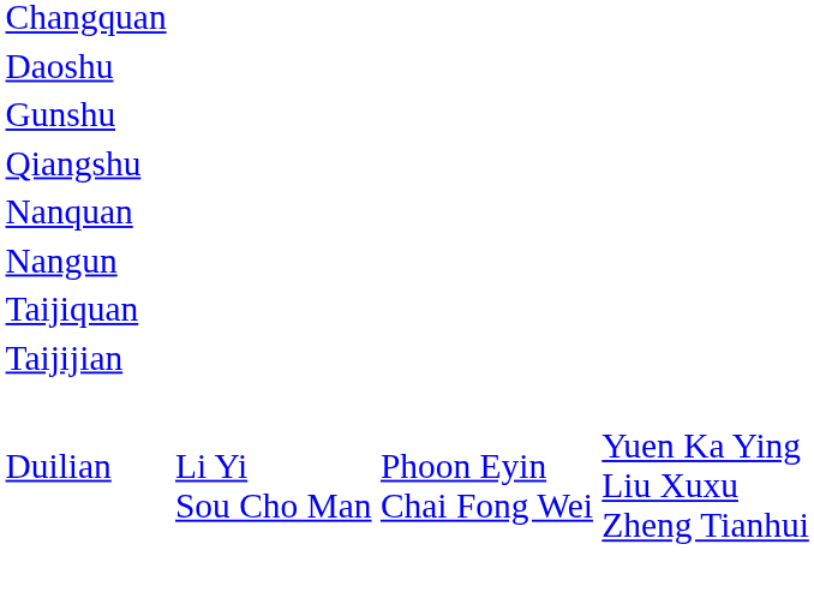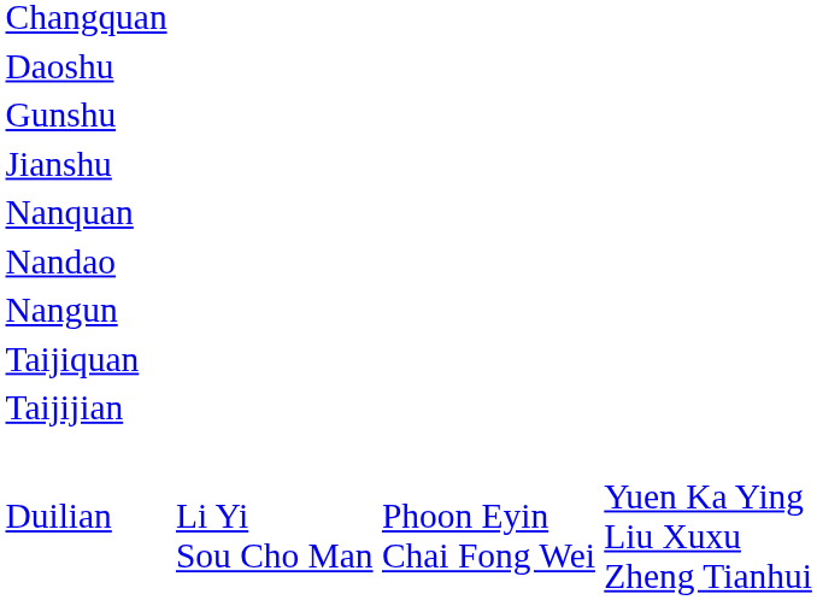 <table>
 <tr>
 <td><a href='#'>Changquan</a></td>
 <td></td>
 <td></td>
 <td></td>
 </tr>
 <tr>
 <td><a href='#'>Daoshu</a></td>
 <td></td>
 <td></td>
 <td></td>
 </tr>
 <tr>
 <td><a href='#'>Gunshu</a></td>
 <td></td>
 <td></td>
 <td></td>
 </tr>
 <tr>
-<td><a href='#'>Qiangshu</a></td>
+<td><a href='#'>Jianshu</a></td>
 <td></td>
 <td></td>
 <td></td>
 </tr>
 <tr>
 <td><a href='#'>Nanquan</a></td>
+<td></td>
+<td></td>
+<td></td>
+</tr>
+<tr>
+<td><a href='#'>Nandao</a></td>
 <td></td>
 <td></td>
 <td></td>
 </tr>
 <tr>
 <td><a href='#'>Nangun</a></td>
 <td></td>
 <td></td>
 <td></td>
 </tr>
 <tr>
 <td><a href='#'>Taijiquan</a></td>
 <td></td>
 <td></td>
 <td></td>
 </tr>
 <tr>
 <td><a href='#'>Taijijian</a></td>
 <td></td>
 <td></td>
 <td></td>
 </tr>
 <tr>
 <td><a href='#'>Duilian</a></td>
 <td><br><a href='#'>Li Yi</a><br><a href='#'>Sou Cho Man</a></td>
 <td><br><a href='#'>Phoon Eyin</a><br><a href='#'>Chai Fong Wei</a></td>
 <td><br><a href='#'>Yuen Ka Ying</a><br><a href='#'>Liu Xuxu</a><br><a href='#'>Zheng Tianhui</a></td>
 </tr>
 </table>
